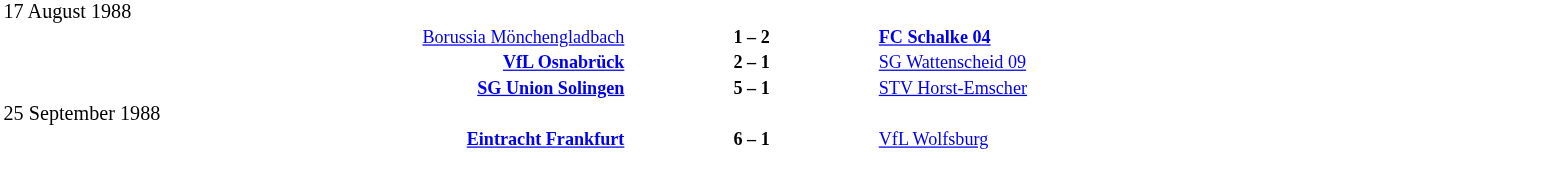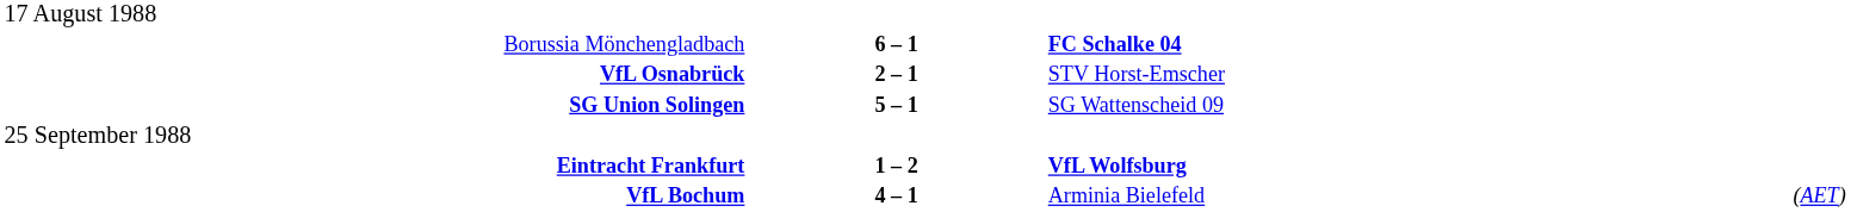 <table width=100% cellspacing=1>
 <tr>
 <th width=25%></th>
 <th width=10%></th>
 <th width=25%></th>
 <th></th>
 </tr>
 <tr>
 <td>17 August 1988</td>
 </tr>
 <tr style=font-size:90%>
 <td align=right><a href='#'>Borussia Mönchengladbach</a></td>
-<td align=center><strong>1 – 2</strong></td>
+<td align=center><strong>6 – 1</strong></td>
 <td><strong><a href='#'>FC Schalke 04</a></strong></td>
 </tr>
 <tr style=font-size:90%>
 <td align=right><strong><a href='#'>VfL Osnabrück</a></strong></td>
 <td align=center><strong>2 – 1</strong></td>
-<td><a href='#'>SG Wattenscheid 09</a></td>
+<td><a href='#'>STV Horst-Emscher</a></td>
 </tr>
 <tr style=font-size:90%>
 <td align=right><strong><a href='#'>SG Union Solingen</a></strong></td>
 <td align=center><strong>5 – 1</strong></td>
-<td><a href='#'>STV Horst-Emscher</a></td>
+<td><a href='#'>SG Wattenscheid 09</a></td>
 </tr>
 <tr>
 <td>25 September 1988</td>
 </tr>
 <tr style=font-size:90%>
 <td align=right><strong><a href='#'>Eintracht Frankfurt</a></strong></td>
-<td align=center><strong>6 – 1</strong></td>
-<td><a href='#'>VfL Wolfsburg</a></td>
+<td align=center><strong>1 – 2</strong></td>
+<td><strong><a href='#'>VfL Wolfsburg</a></strong></td>
+</tr>
+<tr style=font-size:90%>
+<td align=right><strong><a href='#'>VfL Bochum</a></strong></td>
+<td align=center><strong>4 – 1</strong></td>
+<td><a href='#'>Arminia Bielefeld</a></td>
+<td><em>(<a href='#'>AET</a>)</em></td>
 </tr>
 </table>
